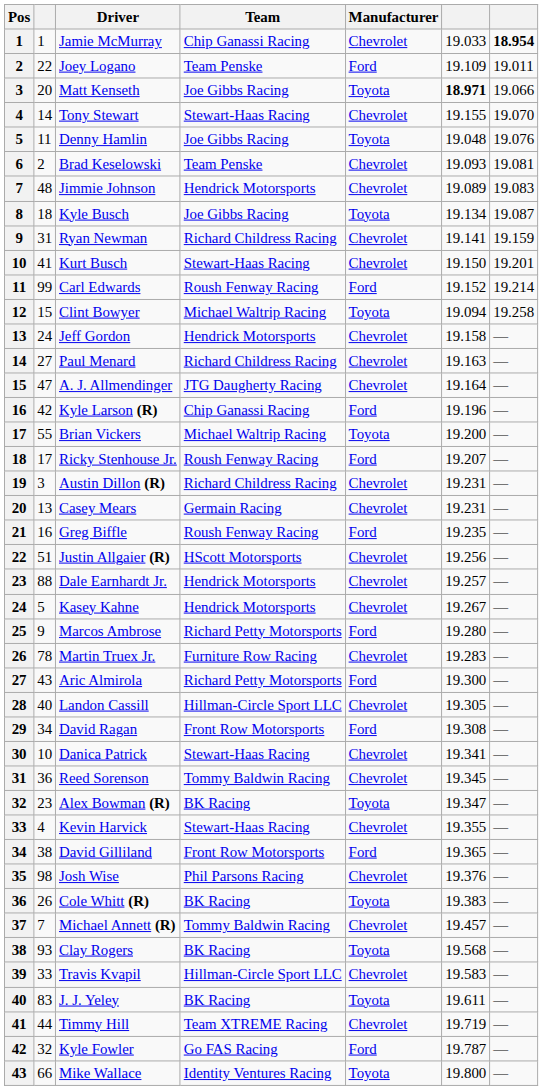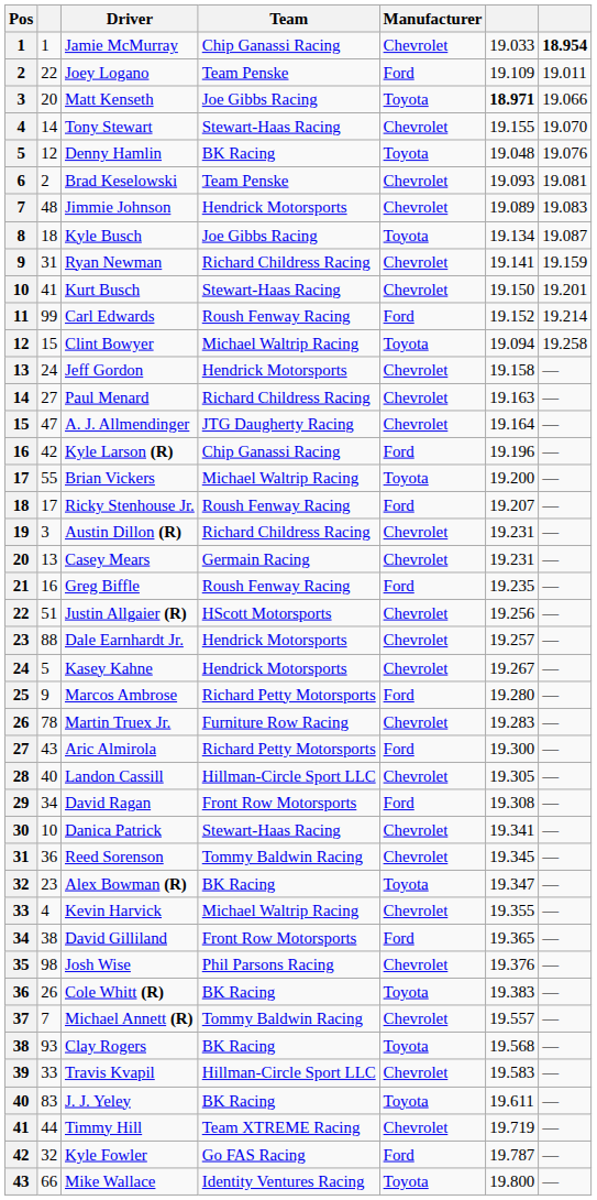 <table class="wikitable" style="font-size:95%">
 <tr>
 <th>Pos</th>
 <th></th>
 <th>Driver</th>
 <th>Team</th>
 <th>Manufacturer</th>
 <th></th>
 <th></th>
 </tr>
 <tr>
 <th>1</th>
 <td>1</td>
 <td><a href='#'>Jamie McMurray</a></td>
 <td><a href='#'>Chip Ganassi Racing</a></td>
 <td><a href='#'>Chevrolet</a></td>
 <td>19.033</td>
 <td><strong>18.954</strong></td>
 </tr>
 <tr>
 <th>2</th>
 <td>22</td>
 <td><a href='#'>Joey Logano</a></td>
 <td><a href='#'>Team Penske</a></td>
 <td><a href='#'>Ford</a></td>
 <td>19.109</td>
 <td>19.011</td>
 </tr>
 <tr>
 <th>3</th>
 <td>20</td>
 <td><a href='#'>Matt Kenseth</a></td>
 <td><a href='#'>Joe Gibbs Racing</a></td>
 <td><a href='#'>Toyota</a></td>
 <td><strong>18.971</strong></td>
 <td>19.066</td>
 </tr>
 <tr>
 <th>4</th>
 <td>14</td>
 <td><a href='#'>Tony Stewart</a></td>
 <td><a href='#'>Stewart-Haas Racing</a></td>
 <td><a href='#'>Chevrolet</a></td>
 <td>19.155</td>
 <td>19.070</td>
 </tr>
 <tr>
 <th>5</th>
-<td>11</td>
+<td>12</td>
 <td><a href='#'>Denny Hamlin</a></td>
-<td><a href='#'>Joe Gibbs Racing</a></td>
+<td><a href='#'>BK Racing</a></td>
 <td><a href='#'>Toyota</a></td>
 <td>19.048</td>
 <td>19.076</td>
 </tr>
 <tr>
 <th>6</th>
 <td>2</td>
 <td><a href='#'>Brad Keselowski</a></td>
 <td><a href='#'>Team Penske</a></td>
 <td><a href='#'>Chevrolet</a></td>
 <td>19.093</td>
 <td>19.081</td>
 </tr>
 <tr>
 <th>7</th>
 <td>48</td>
 <td><a href='#'>Jimmie Johnson</a></td>
 <td><a href='#'>Hendrick Motorsports</a></td>
 <td><a href='#'>Chevrolet</a></td>
 <td>19.089</td>
 <td>19.083</td>
 </tr>
 <tr>
 <th>8</th>
 <td>18</td>
 <td><a href='#'>Kyle Busch</a></td>
 <td><a href='#'>Joe Gibbs Racing</a></td>
 <td><a href='#'>Toyota</a></td>
 <td>19.134</td>
 <td>19.087</td>
 </tr>
 <tr>
 <th>9</th>
 <td>31</td>
 <td><a href='#'>Ryan Newman</a></td>
 <td><a href='#'>Richard Childress Racing</a></td>
 <td><a href='#'>Chevrolet</a></td>
 <td>19.141</td>
 <td>19.159</td>
 </tr>
 <tr>
 <th>10</th>
 <td>41</td>
 <td><a href='#'>Kurt Busch</a></td>
 <td><a href='#'>Stewart-Haas Racing</a></td>
 <td><a href='#'>Chevrolet</a></td>
 <td>19.150</td>
 <td>19.201</td>
 </tr>
 <tr>
 <th>11</th>
 <td>99</td>
 <td><a href='#'>Carl Edwards</a></td>
 <td><a href='#'>Roush Fenway Racing</a></td>
 <td><a href='#'>Ford</a></td>
 <td>19.152</td>
 <td>19.214</td>
 </tr>
 <tr>
 <th>12</th>
 <td>15</td>
 <td><a href='#'>Clint Bowyer</a></td>
 <td><a href='#'>Michael Waltrip Racing</a></td>
 <td><a href='#'>Toyota</a></td>
 <td>19.094</td>
 <td>19.258</td>
 </tr>
 <tr>
 <th>13</th>
 <td>24</td>
 <td><a href='#'>Jeff Gordon</a></td>
 <td><a href='#'>Hendrick Motorsports</a></td>
 <td><a href='#'>Chevrolet</a></td>
 <td>19.158</td>
 <td>—</td>
 </tr>
 <tr>
 <th>14</th>
 <td>27</td>
 <td><a href='#'>Paul Menard</a></td>
 <td><a href='#'>Richard Childress Racing</a></td>
 <td><a href='#'>Chevrolet</a></td>
 <td>19.163</td>
 <td>—</td>
 </tr>
 <tr>
 <th>15</th>
 <td>47</td>
 <td><a href='#'>A. J. Allmendinger</a></td>
 <td><a href='#'>JTG Daugherty Racing</a></td>
 <td><a href='#'>Chevrolet</a></td>
 <td>19.164</td>
 <td>—</td>
 </tr>
 <tr>
 <th>16</th>
 <td>42</td>
 <td><a href='#'>Kyle Larson</a> <strong>(R)</strong></td>
 <td><a href='#'>Chip Ganassi Racing</a></td>
 <td><a href='#'>Ford</a></td>
 <td>19.196</td>
 <td>—</td>
 </tr>
 <tr>
 <th>17</th>
 <td>55</td>
 <td><a href='#'>Brian Vickers</a></td>
 <td><a href='#'>Michael Waltrip Racing</a></td>
 <td><a href='#'>Toyota</a></td>
 <td>19.200</td>
 <td>—</td>
 </tr>
 <tr>
 <th>18</th>
 <td>17</td>
 <td><a href='#'>Ricky Stenhouse Jr.</a></td>
 <td><a href='#'>Roush Fenway Racing</a></td>
 <td><a href='#'>Ford</a></td>
 <td>19.207</td>
 <td>—</td>
 </tr>
 <tr>
 <th>19</th>
 <td>3</td>
 <td><a href='#'>Austin Dillon</a> <strong>(R)</strong></td>
 <td><a href='#'>Richard Childress Racing</a></td>
 <td><a href='#'>Chevrolet</a></td>
 <td>19.231</td>
 <td>—</td>
 </tr>
 <tr>
 <th>20</th>
 <td>13</td>
 <td><a href='#'>Casey Mears</a></td>
 <td><a href='#'>Germain Racing</a></td>
 <td><a href='#'>Chevrolet</a></td>
 <td>19.231</td>
 <td>—</td>
 </tr>
 <tr>
 <th>21</th>
 <td>16</td>
 <td><a href='#'>Greg Biffle</a></td>
 <td><a href='#'>Roush Fenway Racing</a></td>
 <td><a href='#'>Ford</a></td>
 <td>19.235</td>
 <td>—</td>
 </tr>
 <tr>
 <th>22</th>
 <td>51</td>
 <td><a href='#'>Justin Allgaier</a> <strong>(R)</strong></td>
 <td><a href='#'>HScott Motorsports</a></td>
 <td><a href='#'>Chevrolet</a></td>
 <td>19.256</td>
 <td>—</td>
 </tr>
 <tr>
 <th>23</th>
 <td>88</td>
 <td><a href='#'>Dale Earnhardt Jr.</a></td>
 <td><a href='#'>Hendrick Motorsports</a></td>
 <td><a href='#'>Chevrolet</a></td>
 <td>19.257</td>
 <td>—</td>
 </tr>
 <tr>
 <th>24</th>
 <td>5</td>
 <td><a href='#'>Kasey Kahne</a></td>
 <td><a href='#'>Hendrick Motorsports</a></td>
 <td><a href='#'>Chevrolet</a></td>
 <td>19.267</td>
 <td>—</td>
 </tr>
 <tr>
 <th>25</th>
 <td>9</td>
 <td><a href='#'>Marcos Ambrose</a></td>
 <td><a href='#'>Richard Petty Motorsports</a></td>
 <td><a href='#'>Ford</a></td>
 <td>19.280</td>
 <td>—</td>
 </tr>
 <tr>
 <th>26</th>
 <td>78</td>
 <td><a href='#'>Martin Truex Jr.</a></td>
 <td><a href='#'>Furniture Row Racing</a></td>
 <td><a href='#'>Chevrolet</a></td>
 <td>19.283</td>
 <td>—</td>
 </tr>
 <tr>
 <th>27</th>
 <td>43</td>
 <td><a href='#'>Aric Almirola</a></td>
 <td><a href='#'>Richard Petty Motorsports</a></td>
 <td><a href='#'>Ford</a></td>
 <td>19.300</td>
 <td>—</td>
 </tr>
 <tr>
 <th>28</th>
 <td>40</td>
 <td><a href='#'>Landon Cassill</a></td>
 <td><a href='#'>Hillman-Circle Sport LLC</a></td>
 <td><a href='#'>Chevrolet</a></td>
 <td>19.305</td>
 <td>—</td>
 </tr>
 <tr>
 <th>29</th>
 <td>34</td>
 <td><a href='#'>David Ragan</a></td>
 <td><a href='#'>Front Row Motorsports</a></td>
 <td><a href='#'>Ford</a></td>
 <td>19.308</td>
 <td>—</td>
 </tr>
 <tr>
 <th>30</th>
 <td>10</td>
 <td><a href='#'>Danica Patrick</a></td>
 <td><a href='#'>Stewart-Haas Racing</a></td>
 <td><a href='#'>Chevrolet</a></td>
 <td>19.341</td>
 <td>—</td>
 </tr>
 <tr>
 <th>31</th>
 <td>36</td>
 <td><a href='#'>Reed Sorenson</a></td>
 <td><a href='#'>Tommy Baldwin Racing</a></td>
 <td><a href='#'>Chevrolet</a></td>
 <td>19.345</td>
 <td>—</td>
 </tr>
 <tr>
 <th>32</th>
 <td>23</td>
 <td><a href='#'>Alex Bowman</a> <strong>(R)</strong></td>
 <td><a href='#'>BK Racing</a></td>
 <td><a href='#'>Toyota</a></td>
 <td>19.347</td>
 <td>—</td>
 </tr>
 <tr>
 <th>33</th>
 <td>4</td>
 <td><a href='#'>Kevin Harvick</a></td>
-<td><a href='#'>Stewart-Haas Racing</a></td>
+<td><a href='#'>Michael Waltrip Racing</a></td>
 <td><a href='#'>Chevrolet</a></td>
 <td>19.355</td>
 <td>—</td>
 </tr>
 <tr>
 <th>34</th>
 <td>38</td>
 <td><a href='#'>David Gilliland</a></td>
 <td><a href='#'>Front Row Motorsports</a></td>
 <td><a href='#'>Ford</a></td>
 <td>19.365</td>
 <td>—</td>
 </tr>
 <tr>
 <th>35</th>
 <td>98</td>
 <td><a href='#'>Josh Wise</a></td>
 <td><a href='#'>Phil Parsons Racing</a></td>
 <td><a href='#'>Chevrolet</a></td>
 <td>19.376</td>
 <td>—</td>
 </tr>
 <tr>
 <th>36</th>
 <td>26</td>
 <td><a href='#'>Cole Whitt</a> <strong>(R)</strong></td>
 <td><a href='#'>BK Racing</a></td>
 <td><a href='#'>Toyota</a></td>
 <td>19.383</td>
 <td>—</td>
 </tr>
 <tr>
 <th>37</th>
 <td>7</td>
 <td><a href='#'>Michael Annett</a> <strong>(R)</strong></td>
 <td><a href='#'>Tommy Baldwin Racing</a></td>
 <td><a href='#'>Chevrolet</a></td>
-<td>19.457</td>
+<td>19.557</td>
 <td>—</td>
 </tr>
 <tr>
 <th>38</th>
 <td>93</td>
 <td><a href='#'>Clay Rogers</a></td>
 <td><a href='#'>BK Racing</a></td>
 <td><a href='#'>Toyota</a></td>
 <td>19.568</td>
 <td>—</td>
 </tr>
 <tr>
 <th>39</th>
 <td>33</td>
 <td><a href='#'>Travis Kvapil</a></td>
 <td><a href='#'>Hillman-Circle Sport LLC</a></td>
 <td><a href='#'>Chevrolet</a></td>
 <td>19.583</td>
 <td>—</td>
 </tr>
 <tr>
 <th>40</th>
 <td>83</td>
 <td><a href='#'>J. J. Yeley</a></td>
 <td><a href='#'>BK Racing</a></td>
 <td><a href='#'>Toyota</a></td>
 <td>19.611</td>
 <td>—</td>
 </tr>
 <tr>
 <th>41</th>
 <td>44</td>
 <td><a href='#'>Timmy Hill</a></td>
 <td><a href='#'>Team XTREME Racing</a></td>
 <td><a href='#'>Chevrolet</a></td>
 <td>19.719</td>
 <td>—</td>
 </tr>
 <tr>
 <th>42</th>
 <td>32</td>
 <td><a href='#'>Kyle Fowler</a></td>
 <td><a href='#'>Go FAS Racing</a></td>
 <td><a href='#'>Ford</a></td>
 <td>19.787</td>
 <td>—</td>
 </tr>
 <tr>
 <th>43</th>
 <td>66</td>
 <td><a href='#'>Mike Wallace</a></td>
 <td><a href='#'>Identity Ventures Racing</a></td>
 <td><a href='#'>Toyota</a></td>
 <td>19.800</td>
 <td>—</td>
 </tr>
 </table>
